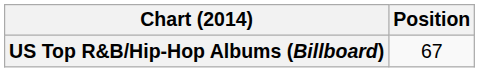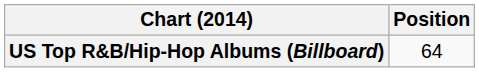 <table class="wikitable plainrowheaders" style="text-align:center">
 <tr>
 <th scope="col">Chart (2014)</th>
 <th scope="col">Position</th>
 </tr>
 <tr>
 <th scope="row">US Top R&B/Hip-Hop Albums (<em>Billboard</em>)</th>
-<td>67</td>
+<td>64</td>
 </tr>
 </table>
